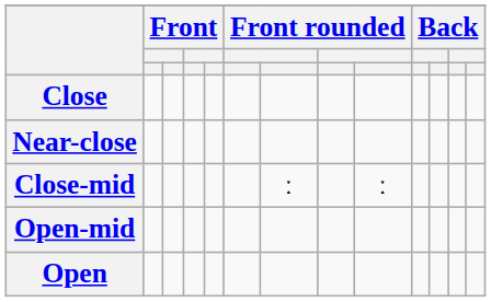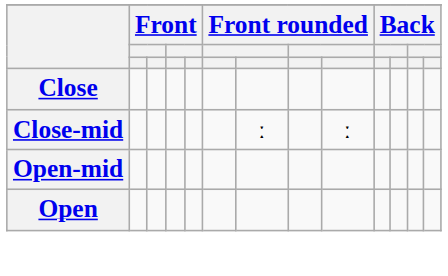 <table class="wikitable" style="margin: 1em auto 1em auto; text-align: center;">
 <tr>
 </tr>
 <tr>
 <th rowspan="3"></th>
 <th colspan="4"><a href='#'>Front</a></th>
 <th colspan="4"><a href='#'>Front rounded</a></th>
 <th colspan="4"><a href='#'>Back</a></th>
 </tr>
 <tr>
 <th colspan="2"></th>
 <th colspan="2"></th>
 <th colspan="2"></th>
 <th colspan="2"></th>
 <th colspan="2"></th>
 <th colspan="2"></th>
 </tr>
 <tr>
 <th></th>
 <th></th>
 <th></th>
 <th></th>
 <th></th>
 <th></th>
 <th></th>
 <th></th>
 <th></th>
 <th></th>
 <th></th>
 <th></th>
 </tr>
 <tr>
 <th><a href='#'>Close</a></th>
 <td></td>
 <td><a href='#'></a></td>
 <td></td>
 <td><a href='#'></a></td>
 <td></td>
 <td><a href='#'></a></td>
 <td></td>
 <td><a href='#'></a></td>
 <td></td>
 <td><a href='#'></a></td>
 <td></td>
 <td><a href='#'></a></td>
 </tr>
 <tr>
-<th><a href='#'>Near-close</a></th>
-<td></td>
-<td><a href='#'></a></td>
-<td></td>
-<td></td>
-<td></td>
-<td></td>
-<td></td>
-<td></td>
-<td></td>
-<td><a href='#'></a></td>
-<td></td>
-<td></td>
-</tr>
-<tr>
 <th><a href='#'>Close-mid</a></th>
 <td></td>
 <td><a href='#'></a></td>
 <td></td>
 <td><a href='#'></a></td>
 <td></td>
 <td>ː</td>
 <td></td>
-<td>ː</td>
+<td><strong>ː</strong></td>
 <td></td>
 <td><a href='#'></a></td>
 <td></td>
 <td><a href='#'></a></td>
 </tr>
 <tr>
 <th><a href='#'>Open-mid</a></th>
 <td></td>
 <td></td>
 <td></td>
 <td><a href='#'></a></td>
 <td></td>
 <td><a href='#'></a></td>
 <td></td>
 <td></td>
 <td></td>
 <td></td>
 <td></td>
 <td></td>
 </tr>
 <tr>
 <th><a href='#'>Open</a></th>
 <td></td>
 <td><a href='#'></a></td>
 <td></td>
 <td><a href='#'></a></td>
 <td></td>
 <td></td>
 <td></td>
 <td></td>
 <td></td>
 <td></td>
 <td></td>
 </tr>
 </table>
